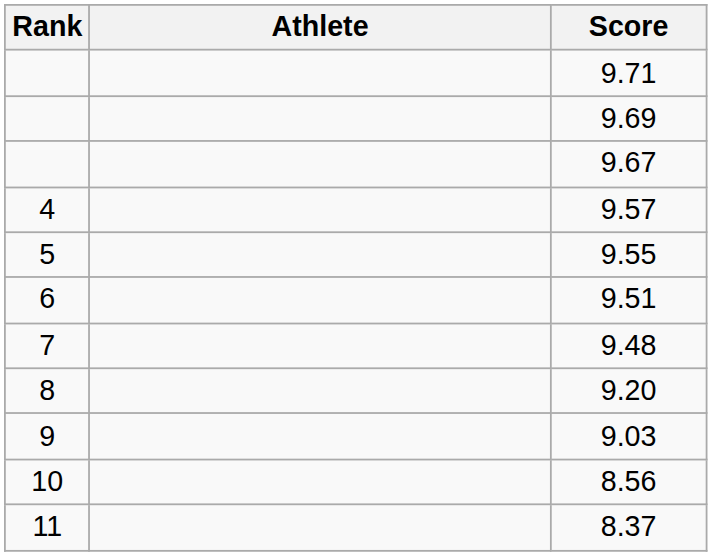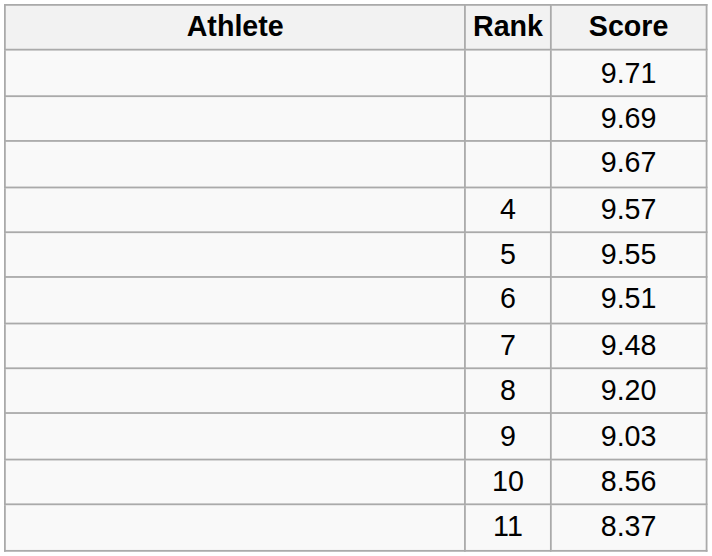 <table class=wikitable style="text-align:center">
 <tr>
+<th width=250>Athlete</th>
 <th width=40>Rank</th>
-<th width=250>Athlete</th>
 <th width=80>Score</th>
 </tr>
 <tr>
+<td align=left></td>
 <td></td>
-<td align=left></td>
 <td>9.71</td>
 </tr>
 <tr>
+<td align=left></td>
 <td></td>
-<td align=left></td>
 <td>9.69</td>
 </tr>
 <tr>
+<td align=left></td>
 <td></td>
-<td align=left></td>
 <td>9.67</td>
 </tr>
 <tr>
+<td align=left></td>
 <td>4</td>
-<td align=left></td>
 <td>9.57</td>
 </tr>
 <tr>
+<td align=left></td>
 <td>5</td>
-<td align=left></td>
 <td>9.55</td>
 </tr>
 <tr>
+<td align=left></td>
 <td>6</td>
-<td align=left></td>
 <td>9.51</td>
 </tr>
 <tr>
+<td align=left></td>
 <td>7</td>
-<td align=left></td>
 <td>9.48</td>
 </tr>
 <tr>
+<td align=left></td>
 <td>8</td>
-<td align=left></td>
 <td>9.20</td>
 </tr>
 <tr>
+<td align=left></td>
 <td>9</td>
-<td align=left></td>
 <td>9.03</td>
 </tr>
 <tr>
+<td align=left></td>
 <td>10</td>
-<td align=left></td>
 <td>8.56</td>
 </tr>
 <tr>
+<td align=left></td>
 <td>11</td>
-<td align=left></td>
 <td>8.37</td>
 </tr>
 </table>
